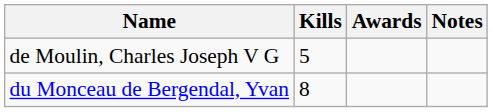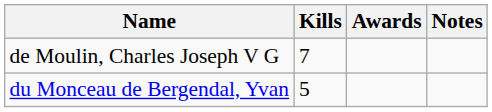 <table class=wikitable>
 <tr>
 <th>Name</th>
 <th>Kills</th>
 <th>Awards</th>
 <th>Notes</th>
 </tr>
 <tr>
 <td>de Moulin, Charles Joseph V G</td>
-<td>5</td>
+<td>7</td>
 <td></td>
 <td></td>
 </tr>
 <tr>
 <td><a href='#'>du Monceau de Bergendal, Yvan</a></td>
-<td>8</td>
+<td>5</td>
 <td></td>
 <td></td>
 </tr>
 </table>
